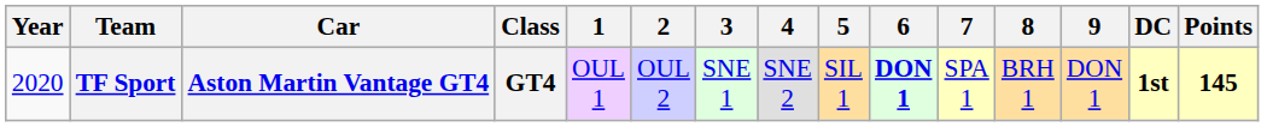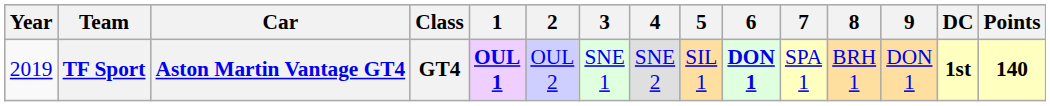 <table class="wikitable" style="text-align:center; font-size:85%">
 <tr>
 <th>Year</th>
 <th>Team</th>
 <th>Car</th>
 <th>Class</th>
 <th>1</th>
 <th>2</th>
 <th>3</th>
 <th>4</th>
 <th>5</th>
 <th>6</th>
 <th>7</th>
 <th>8</th>
 <th>9</th>
 <th>DC</th>
 <th>Points</th>
 </tr>
 <tr>
-<td><a href='#'>2020</a></td>
+<td><a href='#'>2019</a></td>
 <th nowrap><a href='#'>TF Sport</a></th>
 <th nowrap><a href='#'>Aston Martin Vantage GT4</a></th>
 <th>GT4</th>
-<td style="background:#EFCFFF;"><a href='#'>OUL<br>1</a><br></td>
+<td style="background:#EFCFFF;"><strong><a href='#'>OUL<br>1</a><br></strong></td>
 <td style="background:#CFCFFF;"><a href='#'>OUL<br>2</a><br></td>
 <td style="background:#DFFFDF;"><a href='#'>SNE<br>1</a><br></td>
 <td style="background:#DFDFDF;"><a href='#'>SNE<br>2</a><br></td>
 <td style="background:#FFDF9F;"><a href='#'>SIL<br>1</a><br></td>
 <td style="background:#DFFFDF;"><strong><a href='#'>DON<br>1</a><br></strong></td>
 <td style="background:#FFFFBF;"><a href='#'>SPA<br>1</a><br></td>
 <td style="background:#FFDF9F;"><a href='#'>BRH<br>1</a><br></td>
 <td style="background:#FFDF9F;"><a href='#'>DON<br>1</a><br></td>
 <th style="background:#FFFFBF;">1st</th>
-<th style="background:#FFFFBF;">145</th>
+<th style="background:#FFFFBF;">140</th>
 </tr>
 </table>
